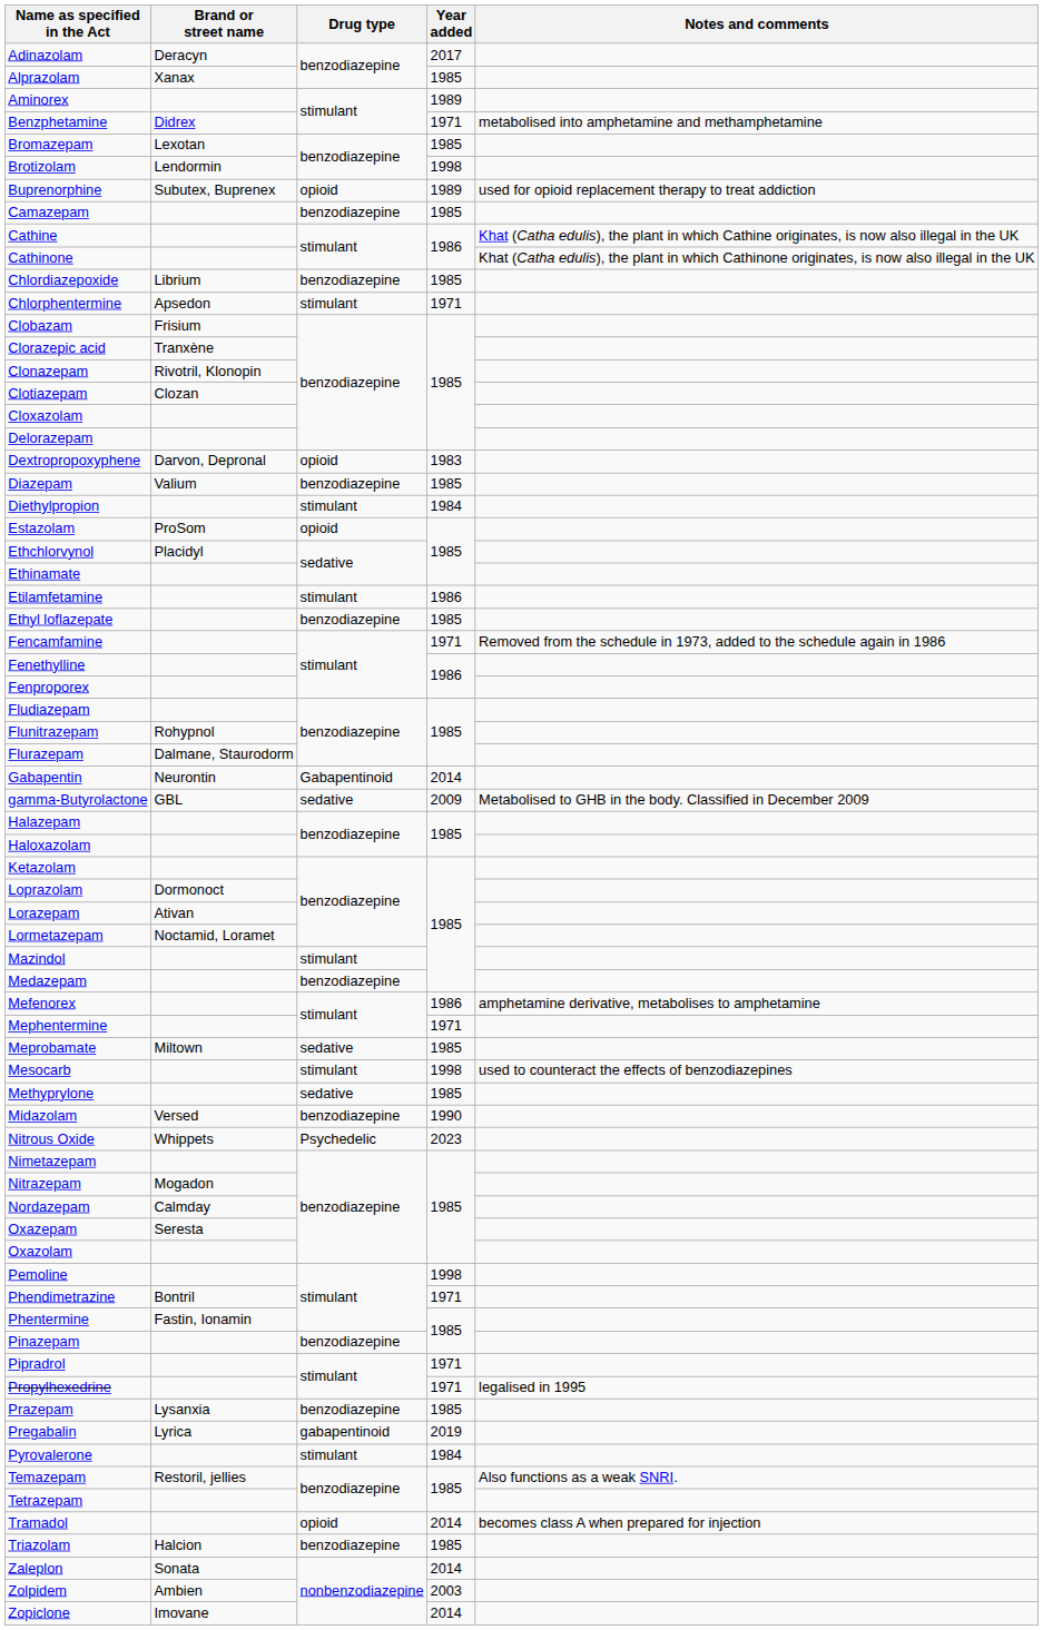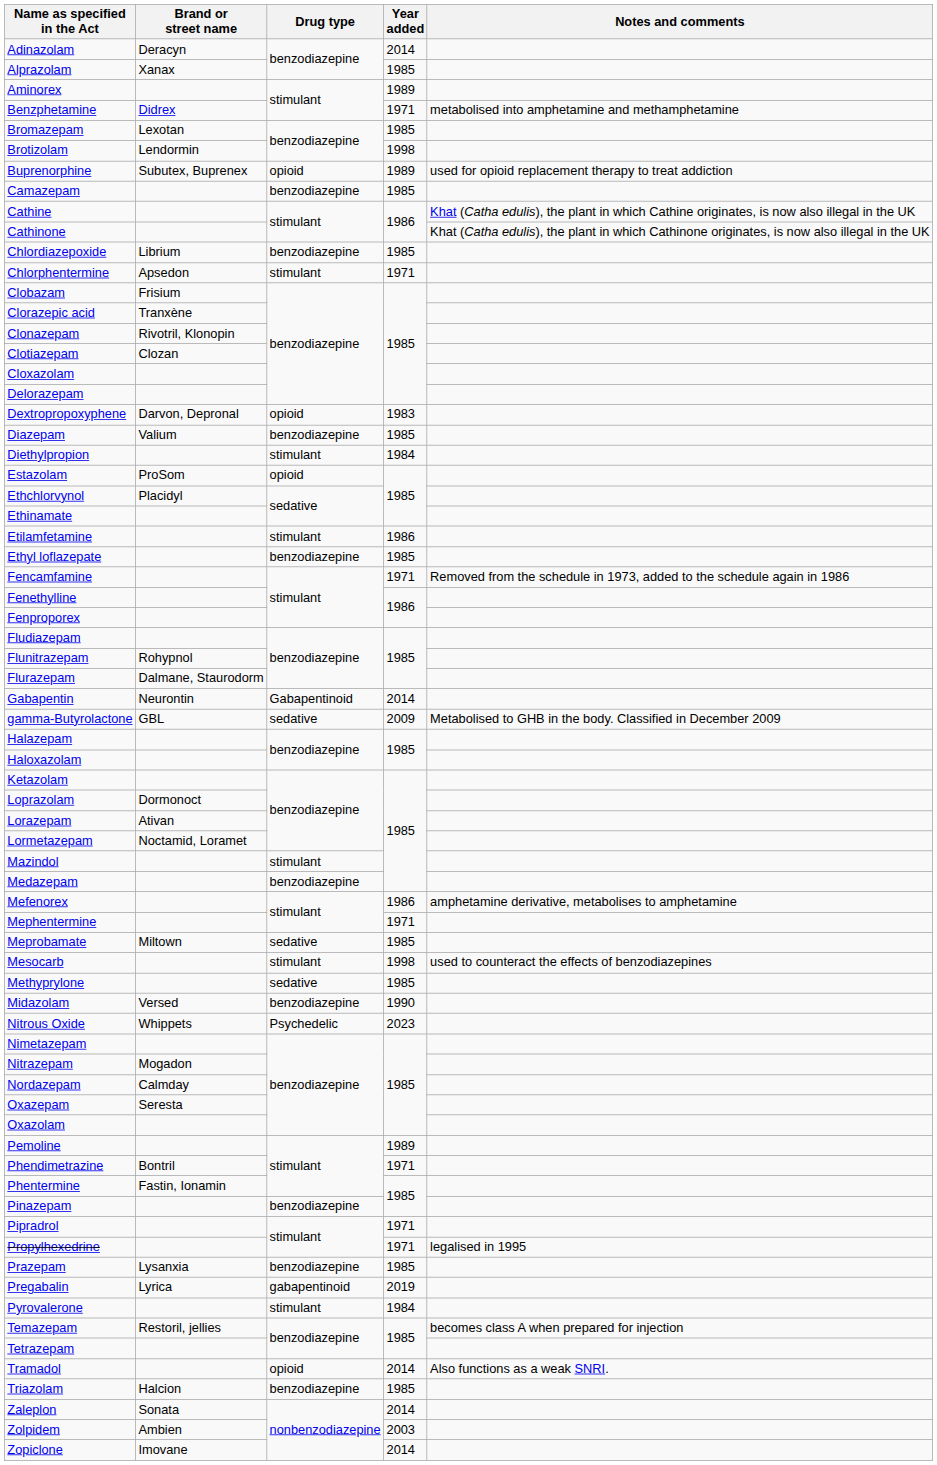 <table class="wikitable sortable mw-collapsible mw-collapsed" border="1">
 <tr>
 <th>Name as specified<br>in the Act</th>
 <th>Brand or<br>street name</th>
 <th>Drug type</th>
 <th>Year<br>added</th>
 <th>Notes and comments</th>
 </tr>
 <tr>
 <td><a href='#'>Adinazolam</a></td>
 <td>Deracyn</td>
 <td rowspan="2">benzodiazepine</td>
-<td>2017</td>
+<td>2014</td>
 <td></td>
 </tr>
 <tr>
 <td><a href='#'>Alprazolam</a></td>
 <td>Xanax</td>
 <td>1985</td>
 <td></td>
 </tr>
 <tr>
 <td><a href='#'>Aminorex</a></td>
 <td></td>
 <td rowspan="2">stimulant</td>
 <td>1989</td>
 <td></td>
 </tr>
 <tr>
 <td><a href='#'>Benzphetamine</a></td>
 <td><a href='#'>Didrex</a></td>
 <td>1971</td>
 <td>metabolised into amphetamine and methamphetamine</td>
 </tr>
 <tr>
 <td><a href='#'>Bromazepam</a></td>
 <td>Lexotan</td>
 <td rowspan="2">benzodiazepine</td>
 <td>1985</td>
 <td></td>
 </tr>
 <tr>
 <td><a href='#'>Brotizolam</a></td>
 <td>Lendormin</td>
 <td>1998</td>
 <td></td>
 </tr>
 <tr>
 <td><a href='#'>Buprenorphine</a></td>
 <td>Subutex, Buprenex</td>
 <td>opioid</td>
 <td>1989</td>
 <td>used for opioid replacement therapy to treat addiction</td>
 </tr>
 <tr>
 <td><a href='#'>Camazepam</a></td>
 <td></td>
 <td>benzodiazepine</td>
 <td>1985</td>
 <td></td>
 </tr>
 <tr>
 <td><a href='#'>Cathine</a></td>
 <td></td>
 <td rowspan="2">stimulant</td>
 <td rowspan="2">1986</td>
 <td><a href='#'>Khat</a> (<em>Catha edulis</em>), the plant in which Cathine originates, is now also illegal in the UK</td>
 </tr>
 <tr>
 <td><a href='#'>Cathinone</a></td>
 <td></td>
 <td>Khat (<em>Catha edulis</em>), the plant in which Cathinone originates, is now also illegal in the UK</td>
 </tr>
 <tr>
 <td><a href='#'>Chlordiazepoxide</a></td>
 <td>Librium</td>
 <td>benzodiazepine</td>
 <td>1985</td>
 <td></td>
 </tr>
 <tr>
 <td><a href='#'>Chlorphentermine</a></td>
 <td>Apsedon</td>
 <td>stimulant</td>
 <td>1971</td>
 <td></td>
 </tr>
 <tr>
 <td><a href='#'>Clobazam</a></td>
 <td>Frisium</td>
 <td rowspan="6">benzodiazepine</td>
 <td rowspan="6">1985</td>
 <td></td>
 </tr>
 <tr>
 <td><a href='#'>Clorazepic acid</a></td>
 <td>Tranxène</td>
 <td></td>
 </tr>
 <tr>
 <td><a href='#'>Clonazepam</a></td>
 <td>Rivotril, Klonopin</td>
 <td></td>
 </tr>
 <tr>
 <td><a href='#'>Clotiazepam</a></td>
 <td>Clozan</td>
 <td></td>
 </tr>
 <tr>
 <td><a href='#'>Cloxazolam</a></td>
 <td></td>
 <td></td>
 </tr>
 <tr>
 <td><a href='#'>Delorazepam</a></td>
 <td></td>
 <td></td>
 </tr>
 <tr>
 <td><a href='#'>Dextropropoxyphene</a></td>
 <td>Darvon, Depronal</td>
 <td>opioid</td>
 <td>1983</td>
 <td></td>
 </tr>
 <tr>
 <td><a href='#'>Diazepam</a></td>
 <td>Valium</td>
 <td>benzodiazepine</td>
 <td>1985</td>
 <td></td>
 </tr>
 <tr>
 <td><a href='#'>Diethylpropion</a></td>
 <td></td>
 <td>stimulant</td>
 <td>1984</td>
 <td></td>
 </tr>
 <tr>
 <td><a href='#'>Estazolam</a></td>
 <td>ProSom</td>
 <td>opioid</td>
 <td rowspan="3">1985</td>
 <td></td>
 </tr>
 <tr>
 <td><a href='#'>Ethchlorvynol</a></td>
 <td>Placidyl</td>
 <td rowspan="2">sedative</td>
 <td></td>
 </tr>
 <tr>
 <td><a href='#'>Ethinamate</a></td>
 <td></td>
 <td></td>
 </tr>
 <tr>
 <td><a href='#'>Etilamfetamine</a></td>
 <td></td>
 <td>stimulant</td>
 <td>1986</td>
 <td></td>
 </tr>
 <tr>
 <td><a href='#'>Ethyl loflazepate</a></td>
 <td></td>
 <td>benzodiazepine</td>
 <td>1985</td>
 <td></td>
 </tr>
 <tr>
 <td><a href='#'>Fencamfamine</a></td>
 <td></td>
 <td rowspan="3">stimulant</td>
 <td>1971</td>
 <td>Removed from the schedule in 1973, added to the schedule again in 1986</td>
 </tr>
 <tr>
 <td><a href='#'>Fenethylline</a></td>
 <td></td>
 <td rowspan="2">1986</td>
 <td></td>
 </tr>
 <tr>
 <td><a href='#'>Fenproporex</a></td>
 <td></td>
 <td></td>
 </tr>
 <tr>
 <td><a href='#'>Fludiazepam</a></td>
 <td></td>
 <td rowspan="3">benzodiazepine</td>
 <td rowspan="3">1985</td>
 <td></td>
 </tr>
 <tr>
 <td><a href='#'>Flunitrazepam</a></td>
 <td>Rohypnol</td>
 <td></td>
 </tr>
 <tr>
 <td><a href='#'>Flurazepam</a></td>
 <td>Dalmane, Staurodorm</td>
 <td></td>
 </tr>
 <tr>
 <td><a href='#'>Gabapentin</a></td>
 <td>Neurontin</td>
 <td>Gabapentinoid</td>
 <td>2014</td>
 <td></td>
 </tr>
 <tr>
 <td><a href='#'>gamma-Butyrolactone</a></td>
 <td>GBL</td>
 <td>sedative</td>
 <td>2009</td>
 <td>Metabolised to GHB in the body. Classified in December 2009</td>
 </tr>
 <tr>
 <td><a href='#'>Halazepam</a></td>
 <td></td>
 <td rowspan="2">benzodiazepine</td>
 <td rowspan="2">1985</td>
 <td></td>
 </tr>
 <tr>
 <td><a href='#'>Haloxazolam</a></td>
 <td></td>
 <td></td>
 </tr>
 <tr>
 <td><a href='#'>Ketazolam</a></td>
 <td></td>
 <td rowspan="4">benzodiazepine</td>
 <td rowspan="6">1985</td>
 <td></td>
 </tr>
 <tr>
 <td><a href='#'>Loprazolam</a></td>
 <td>Dormonoct</td>
 <td></td>
 </tr>
 <tr>
 <td><a href='#'>Lorazepam</a></td>
 <td>Ativan</td>
 <td></td>
 </tr>
 <tr>
 <td><a href='#'>Lormetazepam</a></td>
 <td>Noctamid, Loramet</td>
 <td></td>
 </tr>
 <tr>
 <td><a href='#'>Mazindol</a></td>
 <td></td>
 <td>stimulant</td>
 <td></td>
 </tr>
 <tr>
 <td><a href='#'>Medazepam</a></td>
 <td></td>
 <td>benzodiazepine</td>
 <td></td>
 </tr>
 <tr>
 <td><a href='#'>Mefenorex</a></td>
 <td></td>
 <td rowspan="2">stimulant</td>
 <td>1986</td>
 <td>amphetamine derivative, metabolises to amphetamine</td>
 </tr>
 <tr>
 <td><a href='#'>Mephentermine</a></td>
 <td></td>
 <td>1971</td>
 <td></td>
 </tr>
 <tr>
 <td><a href='#'>Meprobamate</a></td>
 <td>Miltown</td>
 <td>sedative</td>
 <td>1985</td>
 <td></td>
 </tr>
 <tr>
 <td><a href='#'>Mesocarb</a></td>
 <td></td>
 <td>stimulant</td>
 <td>1998</td>
 <td> used to counteract the effects of benzodiazepines</td>
 </tr>
 <tr>
 <td><a href='#'>Methyprylone</a></td>
 <td></td>
 <td>sedative</td>
 <td>1985</td>
 <td></td>
 </tr>
 <tr>
 <td><a href='#'>Midazolam</a></td>
 <td>Versed</td>
 <td>benzodiazepine</td>
 <td>1990</td>
 <td></td>
 </tr>
 <tr>
 <td><a href='#'>Nitrous Oxide</a></td>
 <td>Whippets</td>
 <td>Psychedelic</td>
 <td>2023</td>
 <td></td>
 </tr>
 <tr>
 <td><a href='#'>Nimetazepam</a></td>
 <td></td>
 <td rowspan="5">benzodiazepine</td>
 <td rowspan="5">1985</td>
 <td></td>
 </tr>
 <tr>
 <td><a href='#'>Nitrazepam</a></td>
 <td>Mogadon</td>
 <td></td>
 </tr>
 <tr>
 <td><a href='#'>Nordazepam</a></td>
 <td>Calmday</td>
 <td></td>
 </tr>
 <tr>
 <td><a href='#'>Oxazepam</a></td>
 <td>Seresta</td>
 <td></td>
 </tr>
 <tr>
 <td><a href='#'>Oxazolam</a></td>
 <td></td>
 <td></td>
 </tr>
 <tr>
 <td><a href='#'>Pemoline</a></td>
 <td></td>
 <td rowspan="3">stimulant</td>
-<td>1998</td>
+<td>1989</td>
 <td></td>
 </tr>
 <tr>
 <td><a href='#'>Phendimetrazine</a></td>
 <td>Bontril</td>
 <td>1971</td>
 <td></td>
 </tr>
 <tr>
 <td><a href='#'>Phentermine</a></td>
 <td>Fastin, Ionamin</td>
 <td rowspan="2">1985</td>
 <td></td>
 </tr>
 <tr>
 <td><a href='#'>Pinazepam</a></td>
 <td></td>
 <td>benzodiazepine</td>
 <td></td>
 </tr>
 <tr>
 <td><a href='#'>Pipradrol</a></td>
 <td></td>
 <td rowspan="2">stimulant</td>
 <td>1971</td>
 <td></td>
 </tr>
 <tr>
 <td><s><a href='#'>Propylhexedrine</a></s></td>
 <td></td>
 <td>1971</td>
 <td>legalised in 1995</td>
 </tr>
 <tr>
 <td><a href='#'>Prazepam</a></td>
 <td>Lysanxia</td>
 <td>benzodiazepine</td>
 <td>1985</td>
 <td></td>
 </tr>
 <tr>
 <td><a href='#'>Pregabalin</a></td>
 <td>Lyrica</td>
 <td>gabapentinoid</td>
 <td>2019</td>
 <td></td>
 </tr>
 <tr>
 <td><a href='#'>Pyrovalerone</a></td>
 <td></td>
 <td>stimulant</td>
 <td>1984</td>
 <td></td>
 </tr>
 <tr>
 <td><a href='#'>Temazepam</a></td>
 <td>Restoril, jellies</td>
 <td rowspan="2">benzodiazepine</td>
 <td rowspan="2">1985</td>
-<td> Also functions as a weak <a href='#'>SNRI</a>.</td>
+<td>becomes class A when prepared for injection</td>
 </tr>
 <tr>
 <td><a href='#'>Tetrazepam</a></td>
 <td></td>
 <td></td>
 </tr>
 <tr>
 <td><a href='#'>Tramadol</a></td>
 <td></td>
 <td>opioid</td>
 <td>2014</td>
-<td>becomes class A when prepared for injection</td>
+<td> Also functions as a weak <a href='#'>SNRI</a>.</td>
 </tr>
 <tr>
 <td><a href='#'>Triazolam</a></td>
 <td>Halcion</td>
 <td>benzodiazepine</td>
 <td>1985</td>
 <td></td>
 </tr>
 <tr>
 <td><a href='#'>Zaleplon</a></td>
 <td>Sonata</td>
 <td rowspan="3"><a href='#'>nonbenzodiazepine</a></td>
 <td>2014</td>
 <td></td>
 </tr>
 <tr>
 <td><a href='#'>Zolpidem</a></td>
 <td>Ambien</td>
 <td>2003</td>
 <td></td>
 </tr>
 <tr>
 <td><a href='#'>Zopiclone</a></td>
 <td>Imovane</td>
 <td>2014</td>
 <td></td>
 </tr>
 </table>
